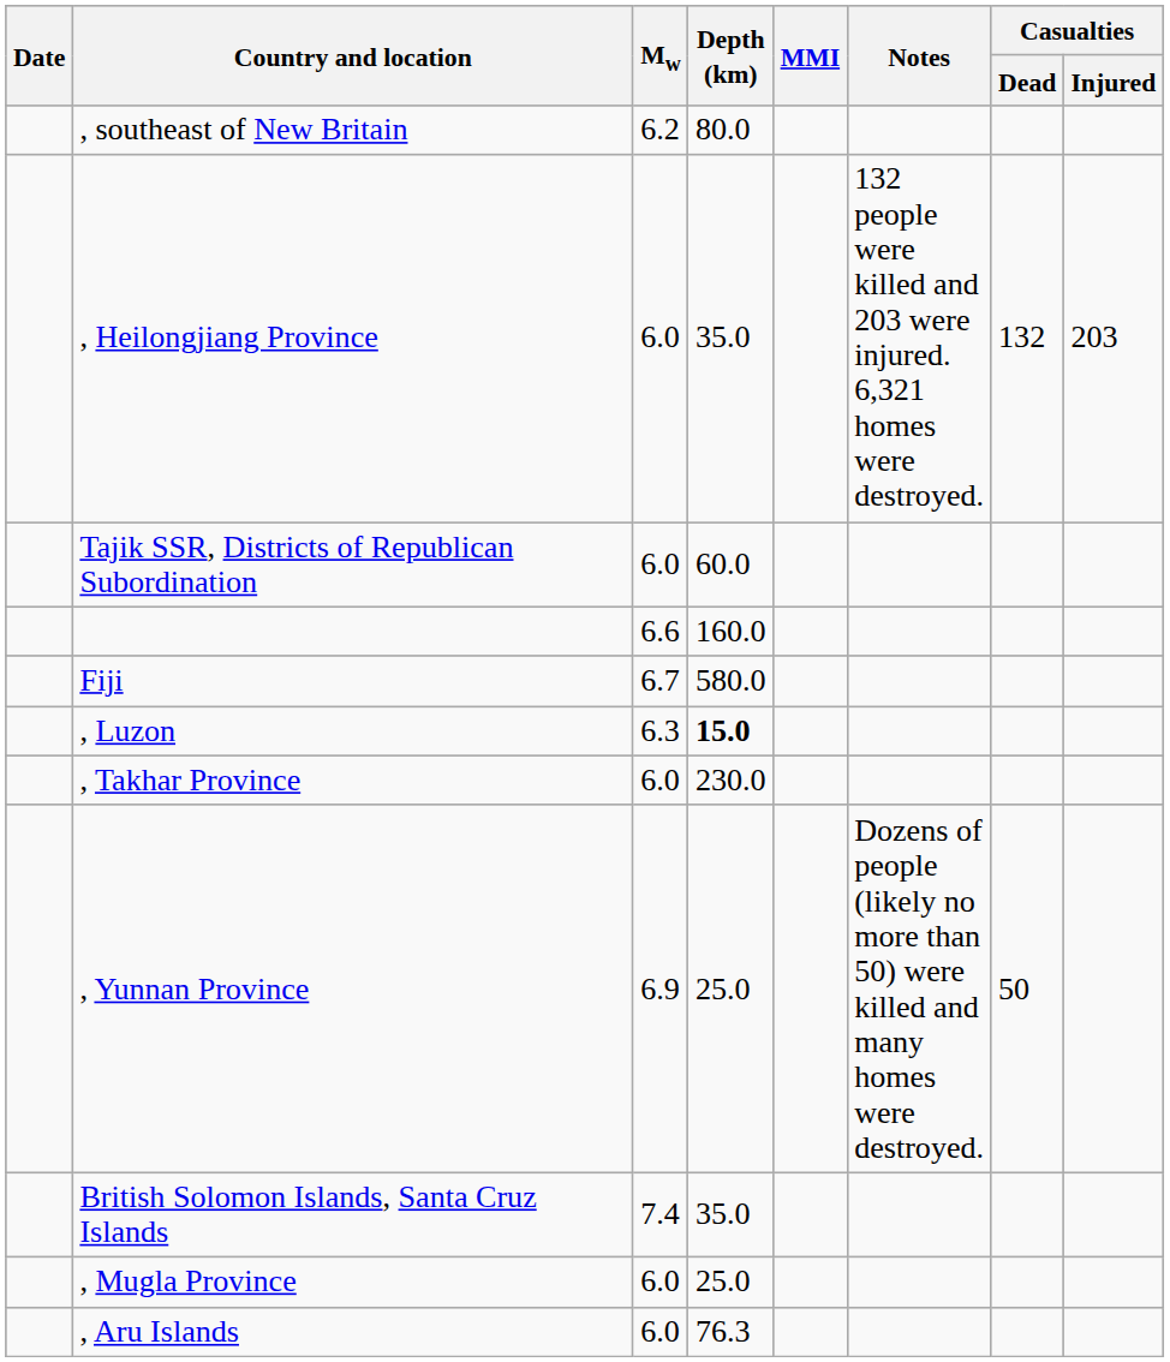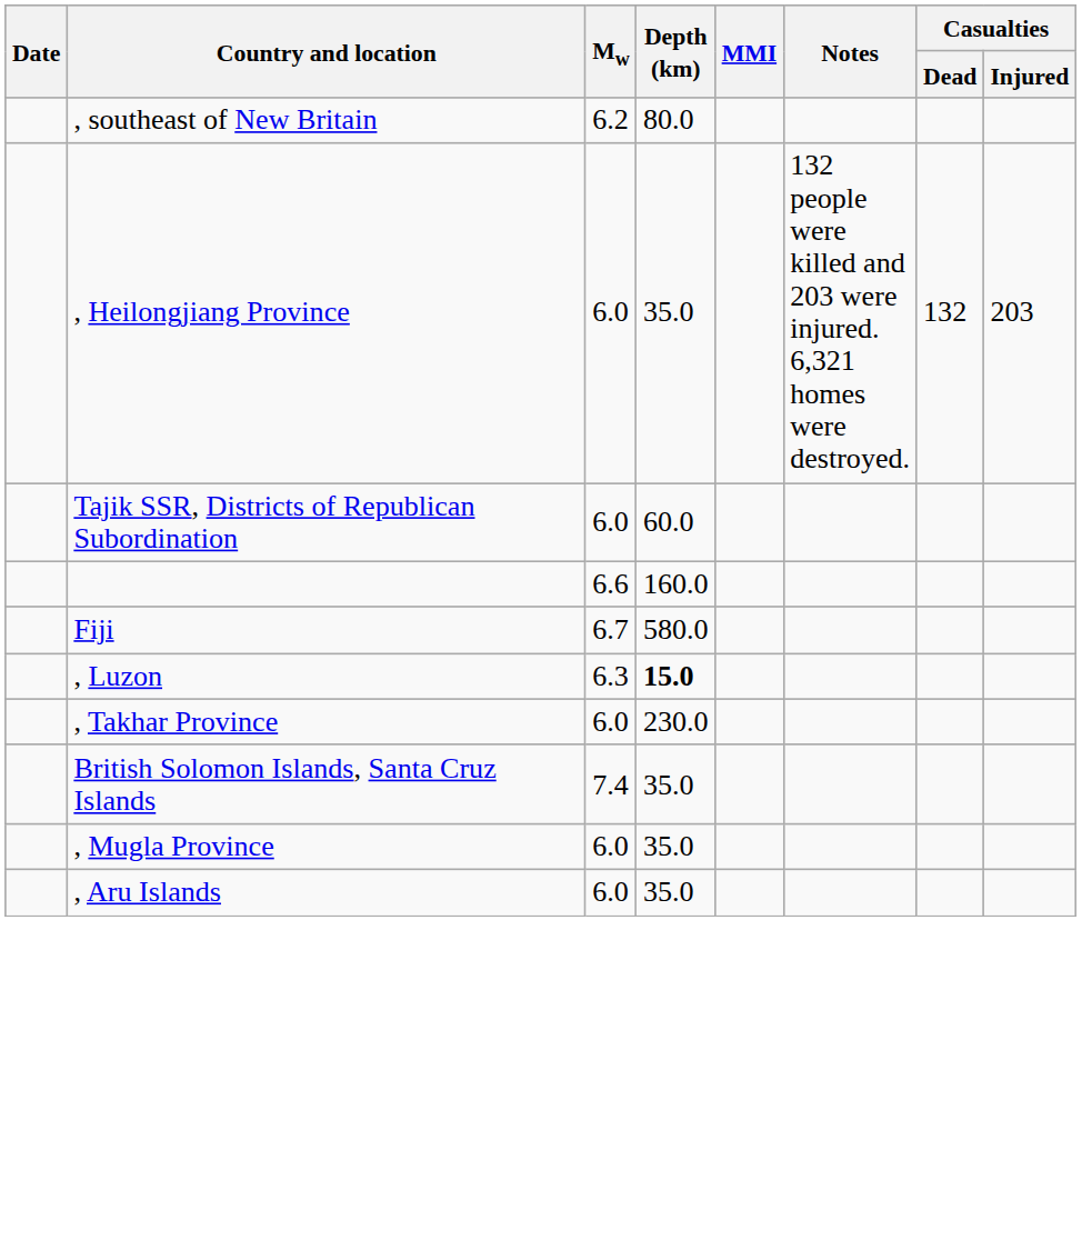 <table class="wikitable sortable sort-under" style="border:1px black; margin-left:1em;">
 <tr>
 <th rowspan="2"><small>Date</small></th>
 <th rowspan="2" style="width: 310px"><small>Country and location</small></th>
 <th rowspan="2"><small>M<sub>w</sub></small></th>
 <th rowspan="2"><small>Depth (km)</small></th>
 <th rowspan="2"><small><a href='#'>MMI</a></small></th>
 <th rowspan="2" class="unsortable"><small>Notes</small></th>
 <th colspan="2"><small>Casualties</small></th>
 </tr>
 <tr>
 <th><small>Dead</small></th>
 <th><small>Injured</small></th>
 </tr>
 <tr>
 <td></td>
 <td>, southeast of <a href='#'>New Britain</a></td>
 <td>6.2</td>
 <td>80.0</td>
 <td></td>
 <td></td>
 <td></td>
 <td></td>
 </tr>
 <tr>
 <td></td>
 <td>, <a href='#'>Heilongjiang Province</a></td>
 <td>6.0</td>
 <td>35.0</td>
 <td></td>
 <td>132 people were killed and 203 were injured. 6,321 homes were destroyed.</td>
 <td>132</td>
 <td>203</td>
 </tr>
 <tr>
 <td></td>
 <td> <a href='#'>Tajik SSR</a>, <a href='#'>Districts of Republican Subordination</a></td>
 <td>6.0</td>
 <td>60.0</td>
 <td></td>
 <td></td>
 <td></td>
 <td></td>
 </tr>
 <tr>
 <td></td>
 <td></td>
 <td>6.6</td>
 <td>160.0</td>
 <td></td>
 <td></td>
 <td></td>
 <td></td>
 </tr>
 <tr>
 <td></td>
 <td> <a href='#'>Fiji</a></td>
 <td>6.7</td>
 <td>580.0</td>
 <td></td>
 <td></td>
 <td></td>
 <td></td>
 </tr>
 <tr>
 <td></td>
 <td>, <a href='#'>Luzon</a></td>
 <td>6.3</td>
 <td><strong>15.0</strong></td>
 <td></td>
 <td></td>
 <td></td>
 <td></td>
 </tr>
 <tr>
 <td></td>
 <td>, <a href='#'>Takhar Province</a></td>
 <td>6.0</td>
 <td>230.0</td>
 <td></td>
 <td></td>
 <td></td>
 <td></td>
 </tr>
 <tr>
 <td></td>
-<td>, <a href='#'>Yunnan Province</a></td>
-<td>6.9</td>
-<td>25.0</td>
-<td></td>
-<td>Dozens of people (likely no more than 50) were killed and many homes were destroyed.</td>
-<td>50</td>
-<td></td>
-</tr>
-<tr>
-<td></td>
 <td> <a href='#'>British Solomon Islands</a>, <a href='#'>Santa Cruz Islands</a></td>
 <td>7.4</td>
 <td>35.0</td>
 <td></td>
 <td></td>
 <td></td>
 <td></td>
 </tr>
 <tr>
 <td></td>
 <td>, <a href='#'>Mugla Province</a></td>
 <td>6.0</td>
-<td>25.0</td>
+<td>35.0</td>
 <td></td>
 <td></td>
 <td></td>
 <td></td>
 </tr>
 <tr>
 <td></td>
 <td>, <a href='#'>Aru Islands</a></td>
 <td>6.0</td>
-<td>76.3</td>
+<td>35.0</td>
 <td></td>
 <td></td>
 <td></td>
 <td></td>
 </tr>
 </table>
